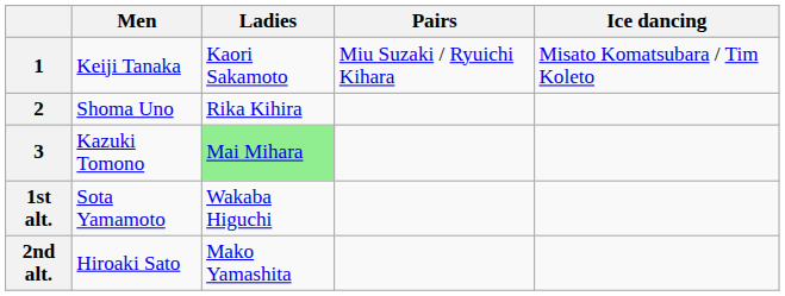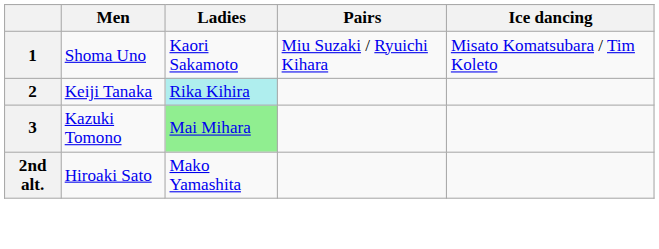 <table class="wikitable">
 <tr>
 <th></th>
 <th>Men</th>
 <th>Ladies</th>
 <th>Pairs</th>
 <th>Ice dancing</th>
 </tr>
 <tr>
 <th>1</th>
-<td><a href='#'>Keiji Tanaka</a></td>
+<td><a href='#'>Shoma Uno</a></td>
 <td><a href='#'>Kaori Sakamoto</a></td>
 <td><a href='#'>Miu Suzaki</a> / <a href='#'>Ryuichi Kihara</a></td>
 <td><a href='#'>Misato Komatsubara</a> / <a href='#'>Tim Koleto</a></td>
 </tr>
 <tr>
 <th>2</th>
-<td><a href='#'>Shoma Uno</a></td>
-<td><a href='#'>Rika Kihira</a></td>
+<td><a href='#'>Keiji Tanaka</a></td>
+<td style="background: paleturquoise;"><a href='#'>Rika Kihira</a></td>
 <td></td>
 <td></td>
 </tr>
 <tr>
 <th>3</th>
 <td><a href='#'>Kazuki Tomono</a></td>
 <td style="background: lightgreen;"><a href='#'>Mai Mihara</a></td>
 <td></td>
 <td></td>
 </tr>
 <tr>
-<th>1st alt.</th>
-<td><a href='#'>Sota Yamamoto</a></td>
-<td><a href='#'>Wakaba Higuchi</a></td>
-<td></td>
-<td></td>
-</tr>
-<tr>
 <th>2nd alt.</th>
 <td><a href='#'>Hiroaki Sato</a></td>
 <td><a href='#'>Mako Yamashita</a></td>
 <td></td>
 <td></td>
 </tr>
 </table>
